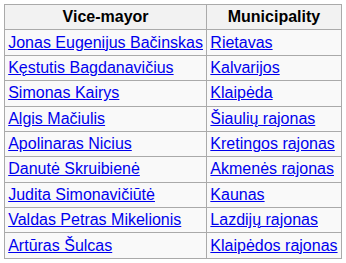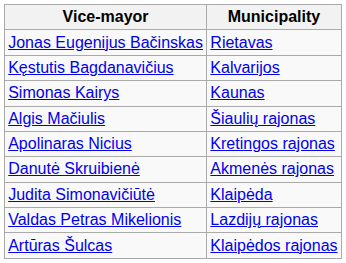 <table class="wikitable">
 <tr>
 <th>Vice-mayor</th>
 <th>Municipality</th>
 </tr>
 <tr>
 <td><a href='#'>Jonas Eugenijus Bačinskas</a></td>
 <td><a href='#'>Rietavas</a></td>
 </tr>
 <tr>
 <td><a href='#'>Kęstutis Bagdanavičius</a></td>
 <td><a href='#'>Kalvarijos</a></td>
 </tr>
 <tr>
 <td><a href='#'>Simonas Kairys</a></td>
-<td><a href='#'>Klaipėda</a></td>
+<td><a href='#'>Kaunas</a></td>
 </tr>
 <tr>
 <td><a href='#'>Algis Mačiulis</a></td>
 <td><a href='#'>Šiaulių rajonas</a></td>
 </tr>
 <tr>
 <td><a href='#'>Apolinaras Nicius</a></td>
 <td><a href='#'>Kretingos rajonas</a></td>
 </tr>
 <tr>
 <td><a href='#'>Danutė Skruibienė</a></td>
 <td><a href='#'>Akmenės rajonas</a></td>
 </tr>
 <tr>
 <td><a href='#'>Judita Simonavičiūtė</a></td>
-<td><a href='#'>Kaunas</a></td>
+<td><a href='#'>Klaipėda</a></td>
 </tr>
 <tr>
 <td><a href='#'>Valdas Petras Mikelionis</a></td>
 <td><a href='#'>Lazdijų rajonas</a></td>
 </tr>
 <tr>
 <td><a href='#'>Artūras Šulcas</a></td>
 <td><a href='#'>Klaipėdos rajonas</a></td>
 </tr>
 </table>
